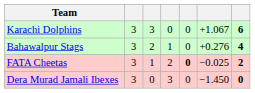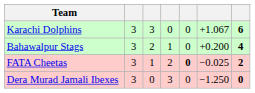 <table class="wikitable" style="text-align:center">
 <tr>
 <th style="width:175px;">Team</th>
 <th style="width:20px;"></th>
 <th style="width:20px;"></th>
 <th style="width:20px;"></th>
 <th style="width:20px;"></th>
 <th style="width:45px;"></th>
 <th style="width:20px;"></th>
 </tr>
 <tr style="background:#ccffcc">
 <td style="text-align:left"><a href='#'>Karachi Dolphins</a></td>
 <td>3</td>
 <td>3</td>
 <td>0</td>
 <td>0</td>
 <td>+1.067</td>
 <td><strong>6</strong></td>
 </tr>
 <tr style="background:#ccffcc">
 <td style="text-align:left"><a href='#'>Bahawalpur Stags</a></td>
 <td>3</td>
 <td>2</td>
 <td>1</td>
 <td>0</td>
-<td>+0.276</td>
+<td>+0.200</td>
 <td><strong>4</strong></td>
 </tr>
 <tr style="background:#ffcccc">
 <td style="text-align:left"><a href='#'>FATA Cheetas</a></td>
 <td>3</td>
 <td>1</td>
 <td>2</td>
 <td><strong>0</strong></td>
 <td>−0.025</td>
 <td><strong>2</strong></td>
 </tr>
 <tr style="background:#ffcccc">
 <td style="text-align:left"><a href='#'>Dera Murad Jamali Ibexes</a></td>
 <td>3</td>
 <td>0</td>
 <td>3</td>
 <td>0</td>
-<td>−1.450</td>
+<td>−1.250</td>
 <td><strong>0</strong></td>
 </tr>
 </table>
